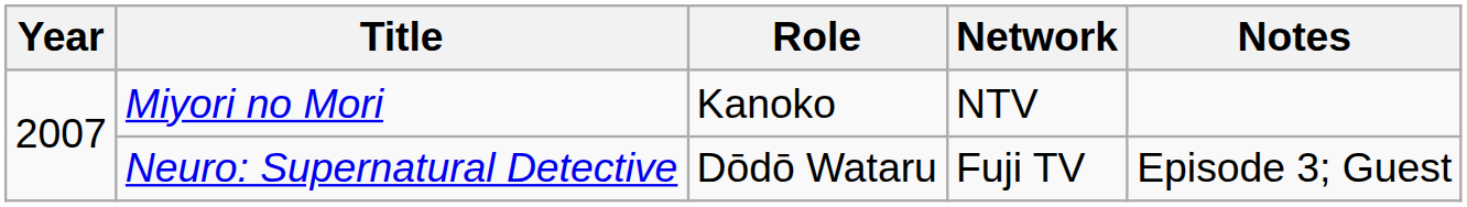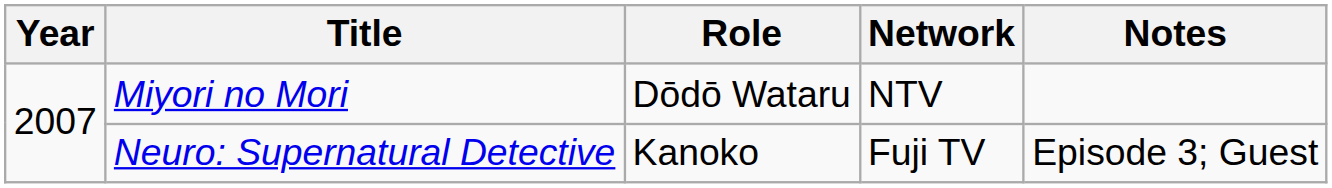 <table class="wikitable">
 <tr>
 <th>Year</th>
 <th>Title</th>
 <th>Role</th>
 <th>Network</th>
 <th>Notes</th>
 </tr>
 <tr>
 <td rowspan="2">2007</td>
 <td><em><a href='#'>Miyori no Mori</a></em></td>
-<td>Kanoko</td>
+<td>Dōdō Wataru</td>
 <td>NTV</td>
 <td></td>
 </tr>
 <tr>
 <td><em><a href='#'>Neuro: Supernatural Detective</a></em></td>
-<td>Dōdō Wataru</td>
+<td>Kanoko</td>
 <td>Fuji TV</td>
 <td>Episode 3; Guest</td>
 </tr>
 </table>
